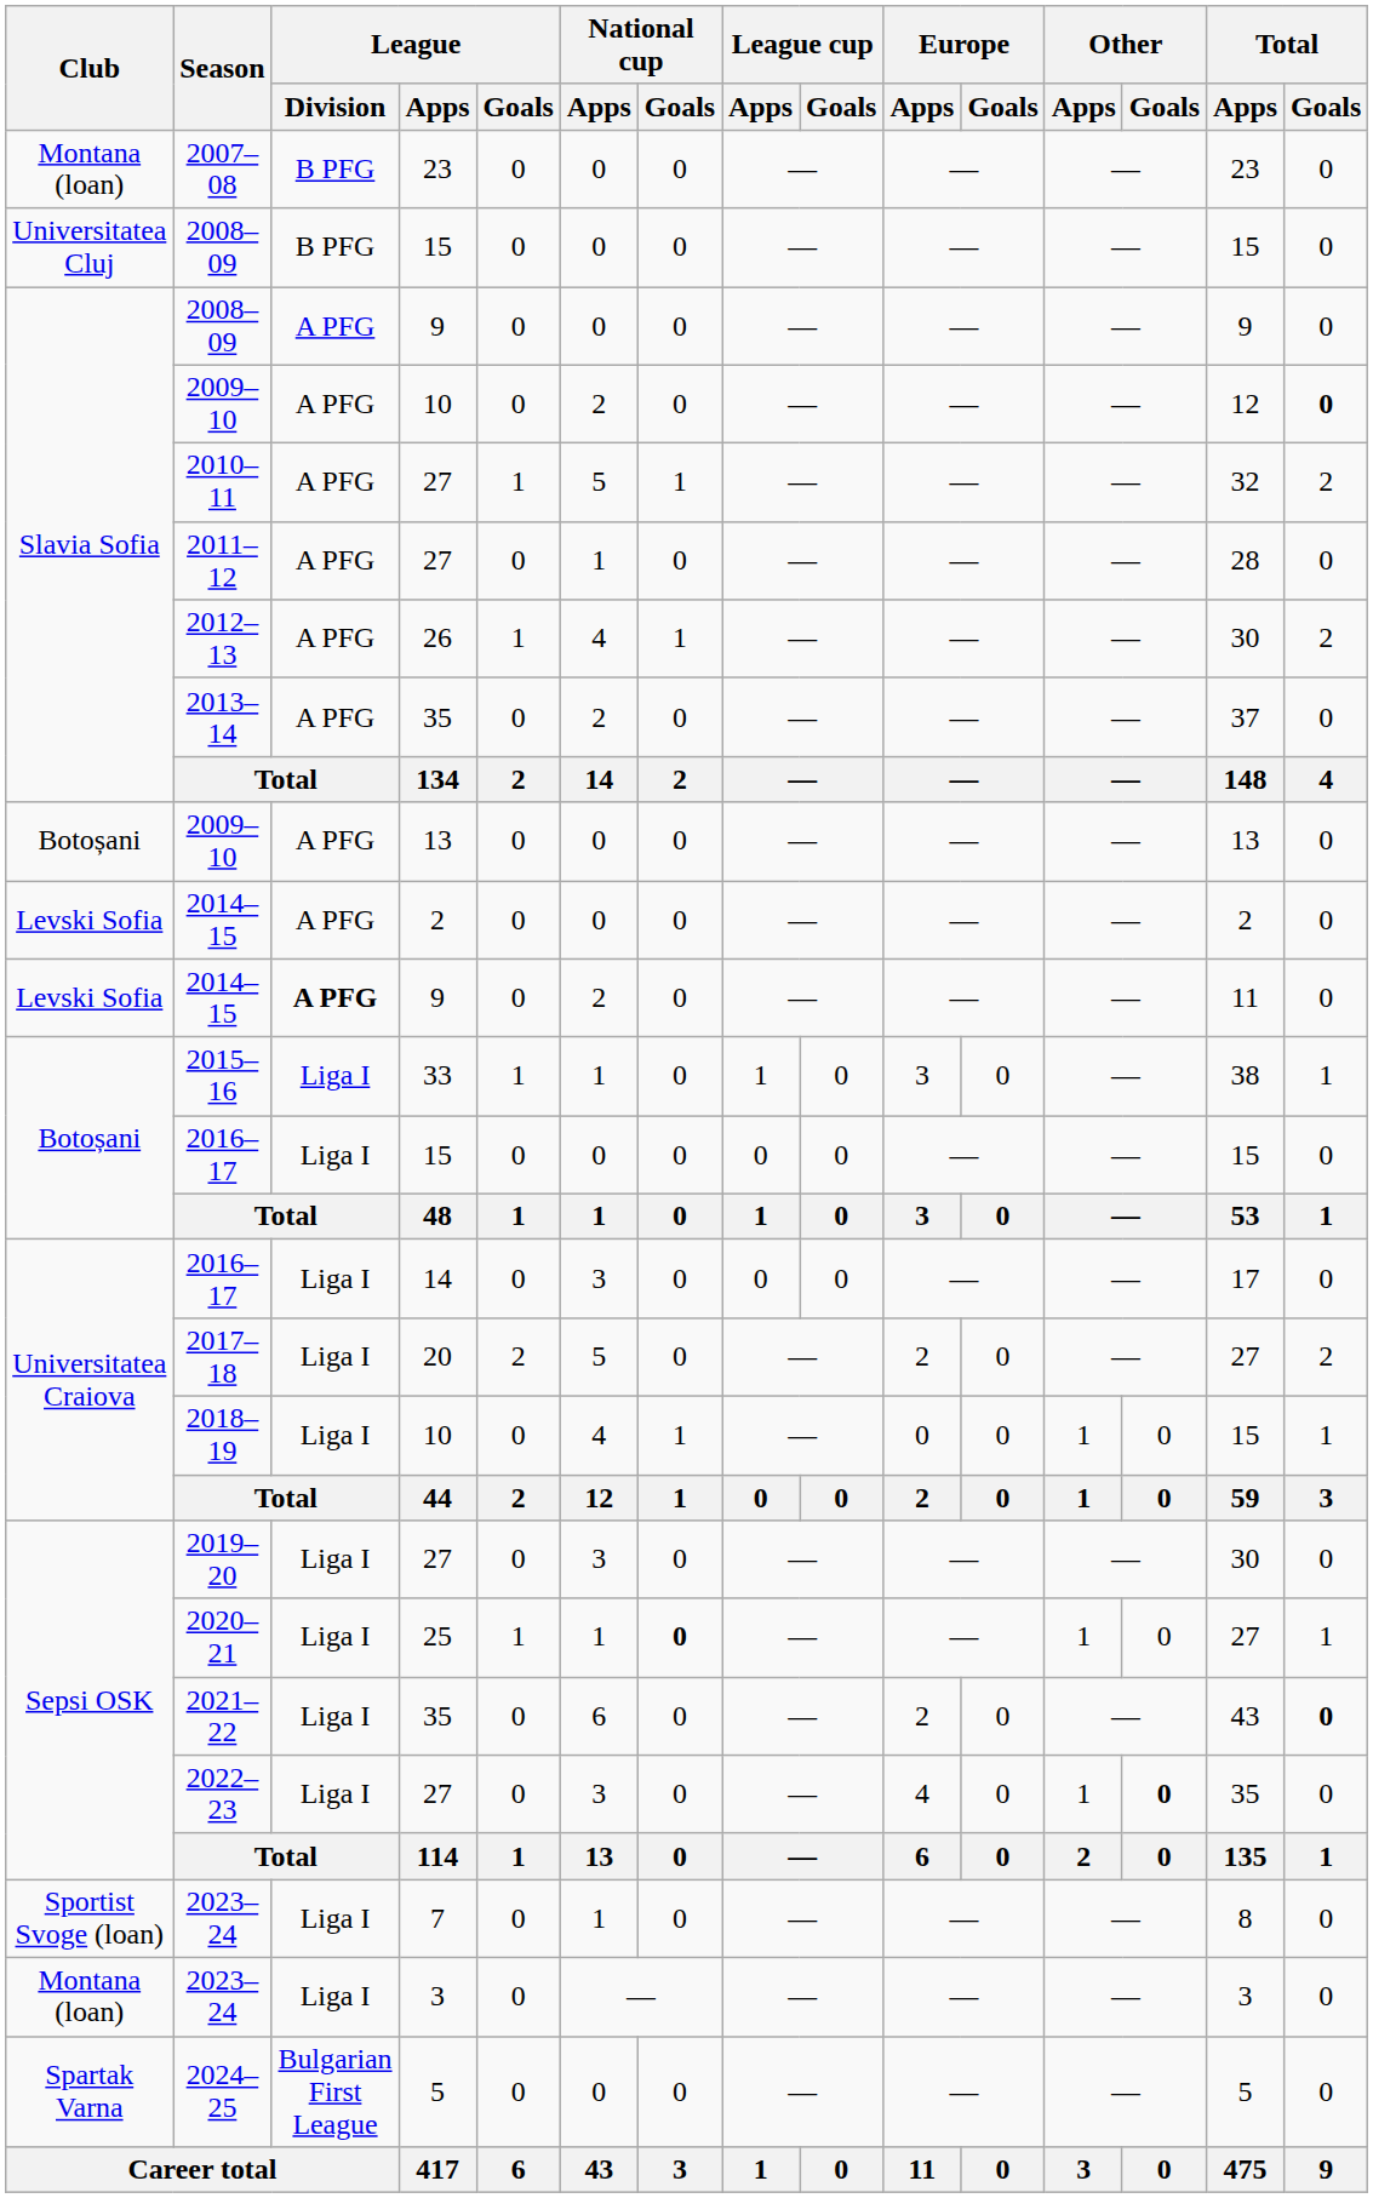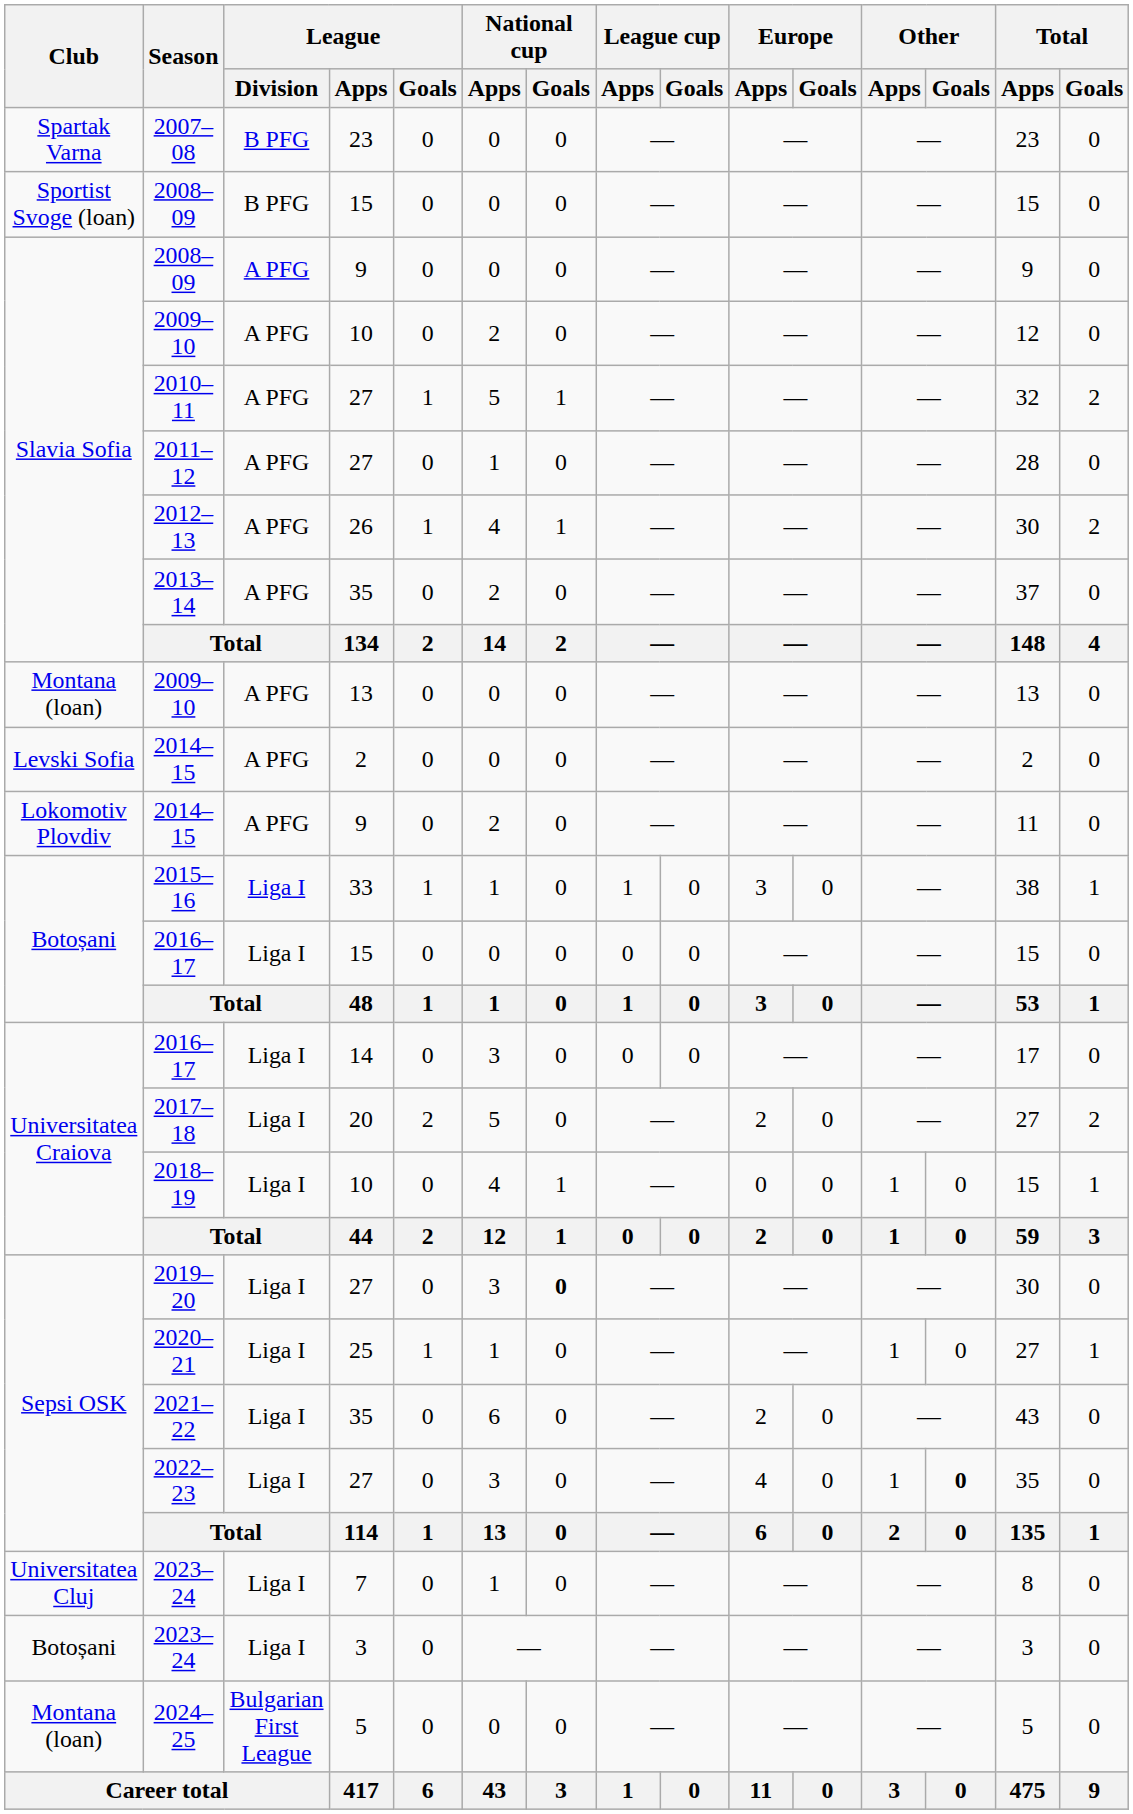 <table class=wikitable style=text-align:center>
 <tr>
 <th rowspan="2">Club</th>
 <th rowspan="2">Season</th>
 <th colspan="3">League</th>
 <th colspan="2">National cup</th>
 <th colspan="2">League cup</th>
 <th colspan="2">Europe</th>
 <th colspan="2">Other</th>
 <th colspan="2">Total</th>
 </tr>
 <tr>
 <th>Division</th>
 <th>Apps</th>
 <th>Goals</th>
 <th>Apps</th>
 <th>Goals</th>
 <th>Apps</th>
 <th>Goals</th>
 <th>Apps</th>
 <th>Goals</th>
 <th>Apps</th>
 <th>Goals</th>
 <th>Apps</th>
 <th>Goals</th>
 </tr>
 <tr>
-<td><a href='#'>Montana</a> (loan)</td>
+<td><a href='#'>Spartak Varna</a></td>
 <td><a href='#'>2007–08</a></td>
 <td><a href='#'>B PFG</a></td>
 <td>23</td>
 <td>0</td>
 <td>0</td>
 <td>0</td>
 <td colspan="2">—</td>
 <td colspan="2">—</td>
 <td colspan="2">—</td>
 <td>23</td>
 <td>0</td>
 </tr>
 <tr>
-<td><a href='#'>Universitatea Cluj</a></td>
+<td><a href='#'>Sportist Svoge</a> (loan)</td>
 <td><a href='#'>2008–09</a></td>
 <td>B PFG</td>
 <td>15</td>
 <td>0</td>
 <td>0</td>
 <td>0</td>
 <td colspan="2">—</td>
 <td colspan="2">—</td>
 <td colspan="2">—</td>
 <td>15</td>
 <td>0</td>
 </tr>
 <tr>
 <td rowspan="7"><a href='#'>Slavia Sofia</a></td>
 <td><a href='#'>2008–09</a></td>
 <td><a href='#'>A PFG</a></td>
 <td>9</td>
 <td>0</td>
 <td>0</td>
 <td>0</td>
 <td colspan="2">—</td>
 <td colspan="2">—</td>
 <td colspan="2">—</td>
 <td>9</td>
 <td>0</td>
 </tr>
 <tr>
 <td><a href='#'>2009–10</a></td>
 <td>A PFG</td>
 <td>10</td>
 <td>0</td>
 <td>2</td>
 <td>0</td>
 <td colspan="2">—</td>
 <td colspan="2">—</td>
 <td colspan="2">—</td>
 <td>12</td>
-<td><strong>0</strong></td>
+<td>0</td>
 </tr>
 <tr>
 <td><a href='#'>2010–11</a></td>
 <td>A PFG</td>
 <td>27</td>
 <td>1</td>
 <td>5</td>
 <td>1</td>
 <td colspan="2">—</td>
 <td colspan="2">—</td>
 <td colspan="2">—</td>
 <td>32</td>
 <td>2</td>
 </tr>
 <tr>
 <td><a href='#'>2011–12</a></td>
 <td>A PFG</td>
 <td>27</td>
 <td>0</td>
 <td>1</td>
 <td>0</td>
 <td colspan="2">—</td>
 <td colspan="2">—</td>
 <td colspan="2">—</td>
 <td>28</td>
 <td>0</td>
 </tr>
 <tr>
 <td><a href='#'>2012–13</a></td>
 <td>A PFG</td>
 <td>26</td>
 <td>1</td>
 <td>4</td>
 <td>1</td>
 <td colspan="2">—</td>
 <td colspan="2">—</td>
 <td colspan="2">—</td>
 <td>30</td>
 <td>2</td>
 </tr>
 <tr>
 <td><a href='#'>2013–14</a></td>
 <td>A PFG</td>
 <td>35</td>
 <td>0</td>
 <td>2</td>
 <td>0</td>
 <td colspan="2">—</td>
 <td colspan="2">—</td>
 <td colspan="2">—</td>
 <td>37</td>
 <td>0</td>
 </tr>
 <tr>
 <th colspan="2">Total</th>
 <th>134</th>
 <th>2</th>
 <th>14</th>
 <th>2</th>
 <th colspan="2">—</th>
 <th colspan="2">—</th>
 <th colspan="2">—</th>
 <th>148</th>
 <th>4</th>
 </tr>
 <tr>
-<td>Botoșani</td>
+<td><a href='#'>Montana</a> (loan)</td>
 <td><a href='#'>2009–10</a></td>
 <td>A PFG</td>
 <td>13</td>
 <td>0</td>
 <td>0</td>
 <td>0</td>
 <td colspan="2">—</td>
 <td colspan="2">—</td>
 <td colspan="2">—</td>
 <td>13</td>
 <td>0</td>
 </tr>
 <tr>
 <td><a href='#'>Levski Sofia</a></td>
 <td><a href='#'>2014–15</a></td>
 <td>A PFG</td>
 <td>2</td>
 <td>0</td>
 <td>0</td>
 <td>0</td>
 <td colspan="2">—</td>
 <td colspan="2">—</td>
 <td colspan="2">—</td>
 <td>2</td>
 <td>0</td>
 </tr>
 <tr>
-<td><a href='#'>Levski Sofia</a></td>
+<td><a href='#'>Lokomotiv Plovdiv</a></td>
 <td><a href='#'>2014–15</a></td>
-<td><strong>A PFG</strong></td>
+<td>A PFG</td>
 <td>9</td>
 <td>0</td>
 <td>2</td>
 <td>0</td>
 <td colspan="2">—</td>
 <td colspan="2">—</td>
 <td colspan="2">—</td>
 <td>11</td>
 <td>0</td>
 </tr>
 <tr>
 <td rowspan="3"><a href='#'>Botoșani</a></td>
 <td><a href='#'>2015–16</a></td>
 <td><a href='#'>Liga I</a></td>
 <td>33</td>
 <td>1</td>
 <td>1</td>
 <td>0</td>
 <td>1</td>
 <td>0</td>
 <td>3</td>
 <td>0</td>
 <td colspan="2">—</td>
 <td>38</td>
 <td>1</td>
 </tr>
 <tr>
 <td><a href='#'>2016–17</a></td>
 <td>Liga I</td>
 <td>15</td>
 <td>0</td>
 <td>0</td>
 <td>0</td>
 <td>0</td>
 <td>0</td>
 <td colspan="2">—</td>
 <td colspan="2">—</td>
 <td>15</td>
 <td>0</td>
 </tr>
 <tr>
 <th colspan="2">Total</th>
 <th>48</th>
 <th>1</th>
 <th>1</th>
 <th>0</th>
 <th>1</th>
 <th>0</th>
 <th>3</th>
 <th>0</th>
 <th colspan="2">—</th>
 <th>53</th>
 <th>1</th>
 </tr>
 <tr>
 <td rowspan="4"><a href='#'>Universitatea Craiova</a></td>
 <td><a href='#'>2016–17</a></td>
 <td>Liga I</td>
 <td>14</td>
 <td>0</td>
 <td>3</td>
 <td>0</td>
 <td>0</td>
 <td>0</td>
 <td colspan="2">—</td>
 <td colspan="2">—</td>
 <td>17</td>
 <td>0</td>
 </tr>
 <tr>
 <td><a href='#'>2017–18</a></td>
 <td>Liga I</td>
 <td>20</td>
 <td>2</td>
 <td>5</td>
 <td>0</td>
 <td colspan="2">—</td>
 <td>2</td>
 <td>0</td>
 <td colspan="2">—</td>
 <td>27</td>
 <td>2</td>
 </tr>
 <tr>
 <td><a href='#'>2018–19</a></td>
 <td>Liga I</td>
 <td>10</td>
 <td>0</td>
 <td>4</td>
 <td>1</td>
 <td colspan="2">—</td>
 <td>0</td>
 <td>0</td>
 <td>1</td>
 <td>0</td>
 <td>15</td>
 <td>1</td>
 </tr>
 <tr>
 <th colspan="2">Total</th>
 <th>44</th>
 <th>2</th>
 <th>12</th>
 <th>1</th>
 <th>0</th>
 <th>0</th>
 <th>2</th>
 <th>0</th>
 <th>1</th>
 <th>0</th>
 <th>59</th>
 <th>3</th>
 </tr>
 <tr>
 <td rowspan="5"><a href='#'>Sepsi OSK</a></td>
 <td><a href='#'>2019–20</a></td>
 <td>Liga I</td>
 <td>27</td>
 <td>0</td>
 <td>3</td>
-<td>0</td>
+<td><strong>0</strong></td>
 <td colspan="2">—</td>
 <td colspan="2">—</td>
 <td colspan="2">—</td>
 <td>30</td>
 <td>0</td>
 </tr>
 <tr>
 <td><a href='#'>2020–21</a></td>
 <td>Liga I</td>
 <td>25</td>
 <td>1</td>
 <td>1</td>
-<td><strong>0</strong></td>
+<td>0</td>
 <td colspan="2">—</td>
 <td colspan="2">—</td>
 <td>1</td>
 <td>0</td>
 <td>27</td>
 <td>1</td>
 </tr>
 <tr>
 <td><a href='#'>2021–22</a></td>
 <td>Liga I</td>
 <td>35</td>
 <td>0</td>
 <td>6</td>
 <td>0</td>
 <td colspan="2">—</td>
 <td>2</td>
 <td>0</td>
 <td colspan="2">—</td>
 <td>43</td>
-<td><strong>0</strong></td>
+<td>0</td>
 </tr>
 <tr>
 <td><a href='#'>2022–23</a></td>
 <td>Liga I</td>
 <td>27</td>
 <td>0</td>
 <td>3</td>
 <td>0</td>
 <td colspan="2">—</td>
 <td>4</td>
 <td>0</td>
 <td>1</td>
 <td><strong>0</strong></td>
 <td>35</td>
 <td>0</td>
 </tr>
 <tr>
 <th colspan="2">Total</th>
 <th>114</th>
 <th>1</th>
 <th>13</th>
 <th>0</th>
 <th colspan="2">—</th>
 <th>6</th>
 <th>0</th>
 <th>2</th>
 <th>0</th>
 <th>135</th>
 <th>1</th>
 </tr>
 <tr>
-<td><a href='#'>Sportist Svoge</a> (loan)</td>
+<td><a href='#'>Universitatea Cluj</a></td>
 <td><a href='#'>2023–24</a></td>
 <td>Liga I</td>
 <td>7</td>
 <td>0</td>
 <td>1</td>
 <td>0</td>
 <td colspan="2">—</td>
 <td colspan="2">—</td>
 <td colspan="2">—</td>
 <td>8</td>
 <td>0</td>
 </tr>
 <tr>
-<td><a href='#'>Montana</a> (loan)</td>
+<td>Botoșani</td>
 <td><a href='#'>2023–24</a></td>
 <td>Liga I</td>
 <td>3</td>
 <td>0</td>
 <td colspan="2">—</td>
 <td colspan="2">—</td>
 <td colspan="2">—</td>
 <td colspan="2">—</td>
 <td>3</td>
 <td>0</td>
 </tr>
 <tr>
-<td><a href='#'>Spartak Varna</a></td>
+<td><a href='#'>Montana</a> (loan)</td>
 <td><a href='#'>2024–25</a></td>
 <td><a href='#'>Bulgarian First League</a></td>
 <td>5</td>
 <td>0</td>
 <td>0</td>
 <td>0</td>
 <td colspan="2">—</td>
 <td colspan="2">—</td>
 <td colspan="2">—</td>
 <td>5</td>
 <td>0</td>
 </tr>
 <tr>
 <th colspan="3">Career total</th>
 <th>417</th>
 <th>6</th>
 <th>43</th>
 <th>3</th>
 <th>1</th>
 <th>0</th>
 <th>11</th>
 <th>0</th>
 <th>3</th>
 <th>0</th>
 <th>475</th>
 <th>9</th>
 </tr>
 </table>
